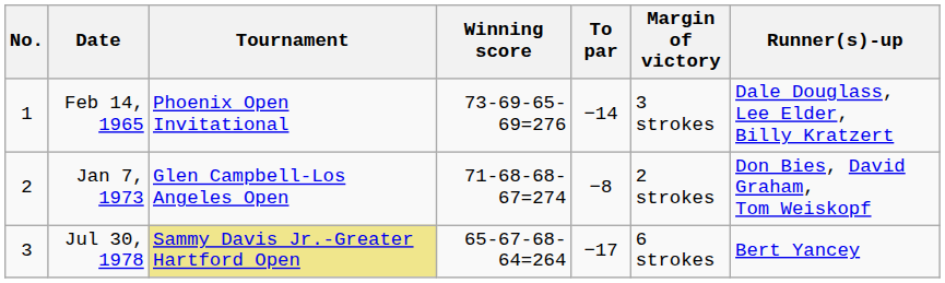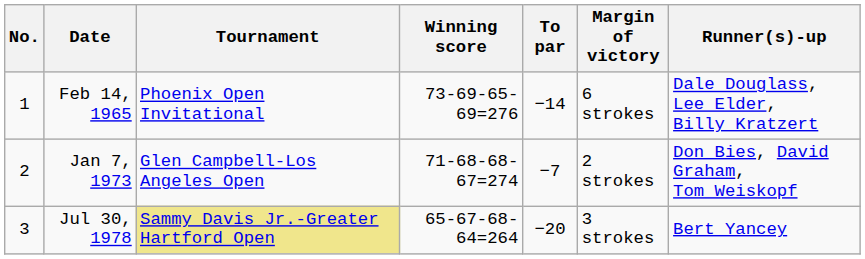 <table class="wikitable" style="font-size:95%;">
 <tr>
 <th>No.</th>
 <th>Date</th>
 <th>Tournament</th>
 <th>Winning score</th>
 <th>To par</th>
 <th>Margin of<br>victory</th>
 <th>Runner(s)-up</th>
 </tr>
 <tr>
 <td align=center>1</td>
 <td align=right>Feb 14, <a href='#'>1965</a></td>
 <td><a href='#'>Phoenix Open Invitational</a></td>
 <td align=right>73-69-65-69=276</td>
 <td align=center>−14</td>
-<td>3 strokes</td>
+<td>6 strokes</td>
 <td> <a href='#'>Dale Douglass</a>,  <a href='#'>Lee Elder</a>,<br> <a href='#'>Billy Kratzert</a></td>
 </tr>
 <tr>
 <td align=center>2</td>
 <td align=right>Jan 7, <a href='#'>1973</a></td>
 <td><a href='#'>Glen Campbell-Los Angeles Open</a></td>
 <td align=right>71-68-68-67=274</td>
-<td align=center>−8</td>
+<td align=center>−7</td>
 <td>2 strokes</td>
 <td> <a href='#'>Don Bies</a>,  <a href='#'>David Graham</a>,<br> <a href='#'>Tom Weiskopf</a></td>
 </tr>
 <tr>
 <td align=center>3</td>
 <td align=right>Jul 30, <a href='#'>1978</a></td>
 <td style="background: khaki;"><a href='#'>Sammy Davis Jr.-Greater Hartford Open</a></td>
 <td align=right>65-67-68-64=264</td>
-<td align=center>−17</td>
-<td>6 strokes</td>
+<td align=center>−20</td>
+<td>3 strokes</td>
 <td> <a href='#'>Bert Yancey</a></td>
 </tr>
 </table>
